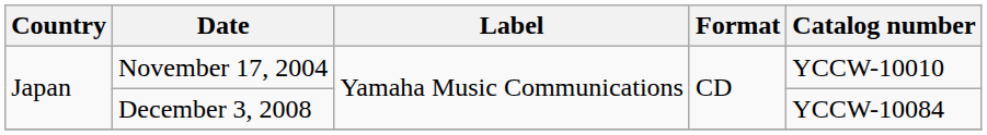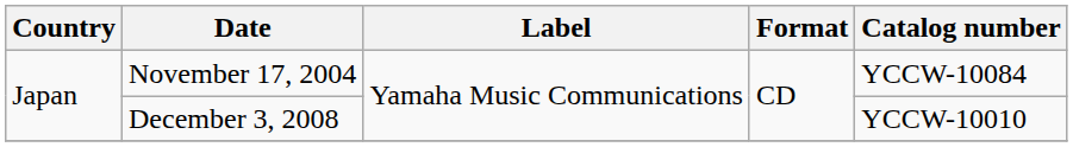 <table class="wikitable">
 <tr>
 <th>Country</th>
 <th>Date</th>
 <th>Label</th>
 <th>Format</th>
 <th>Catalog number</th>
 </tr>
 <tr>
 <td rowspan="2">Japan</td>
 <td>November 17, 2004</td>
 <td rowspan="2">Yamaha Music Communications</td>
 <td rowspan="2">CD</td>
-<td>YCCW-10010</td>
+<td>YCCW-10084</td>
 </tr>
 <tr>
 <td>December 3, 2008</td>
-<td>YCCW-10084</td>
+<td>YCCW-10010</td>
 </tr>
 <tr>
 </tr>
 </table>
